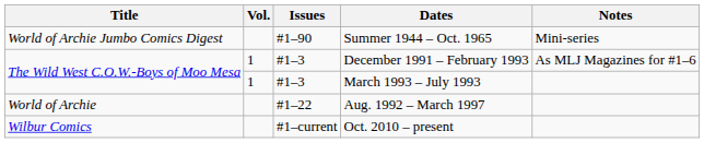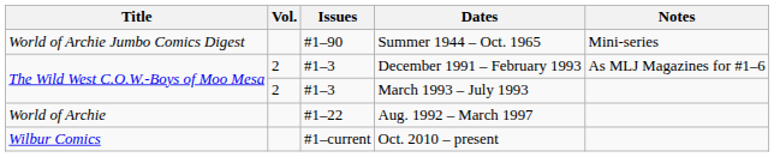 <table class="wikitable">
 <tr>
 <th>Title</th>
 <th>Vol.</th>
 <th>Issues</th>
 <th>Dates</th>
 <th>Notes</th>
 </tr>
 <tr>
 <td><em>World of Archie Jumbo Comics Digest</em></td>
 <td></td>
 <td>#1–90</td>
 <td>Summer 1944 – Oct. 1965</td>
 <td>Mini-series</td>
 </tr>
 <tr>
 <td rowspan="2"><em><a href='#'>The Wild West C.O.W.-Boys of Moo Mesa</a></em></td>
-<td>1</td>
+<td>2</td>
 <td>#1–3</td>
 <td>December 1991 – February 1993</td>
 <td>As MLJ Magazines for #1–6</td>
 </tr>
 <tr>
-<td>1</td>
+<td>2</td>
 <td>#1–3</td>
 <td>March 1993 – July 1993</td>
 <td></td>
 </tr>
 <tr>
 <td><em>World of Archie</em></td>
 <td></td>
 <td>#1–22</td>
 <td>Aug. 1992 – March 1997</td>
 <td></td>
 </tr>
 <tr>
 <td><em><a href='#'>Wilbur Comics</a></em></td>
 <td></td>
 <td>#1–current</td>
 <td>Oct. 2010 – present</td>
 <td></td>
 </tr>
 </table>
